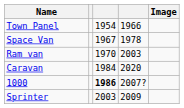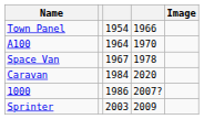 <table class="wikitable sortable">
 <tr>
 <th width=120px>Name</th>
 <th width=px></th>
 <th width=px></th>
 <th width=px></th>
 <th width=px>Image</th>
 </tr>
 <tr>
 <td><a href='#'>Town Panel</a></td>
 <td></td>
 <td>1954</td>
 <td>1966</td>
 <td></td>
 </tr>
 <tr>
+<td><a href='#'>A100</a></td>
+<td></td>
+<td>1964</td>
+<td>1970</td>
+<td></td>
+</tr>
+<tr>
 <td><a href='#'>Space Van</a> </td>
 <td></td>
 <td>1967</td>
 <td>1978</td>
-<td></td>
-</tr>
-<tr>
-<td><a href='#'>Ram van</a></td>
-<td></td>
-<td>1970</td>
-<td>2003</td>
 <td></td>
 </tr>
 <tr>
 <td><a href='#'>Caravan</a></td>
 <td></td>
 <td>1984</td>
 <td>2020</td>
 <td></td>
 </tr>
 <tr>
 <td><a href='#'>1000</a> </td>
 <td></td>
-<td><strong>1986</strong></td>
+<td>1986</td>
 <td>2007?</td>
 <td></td>
 </tr>
 <tr>
 <td><a href='#'>Sprinter</a></td>
 <td></td>
 <td>2003</td>
 <td>2009</td>
 <td></td>
 </tr>
 </table>
